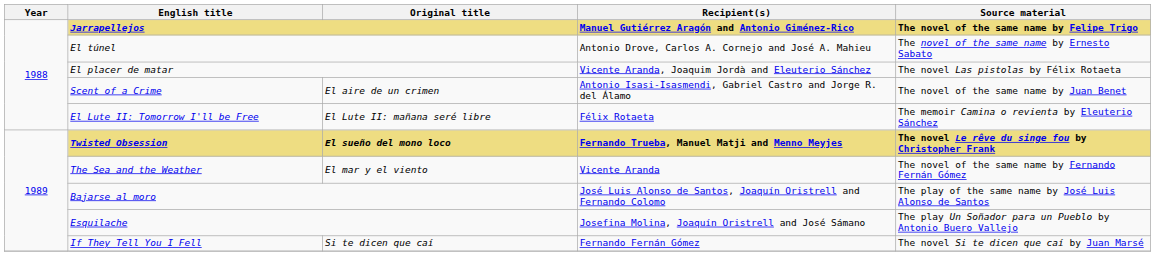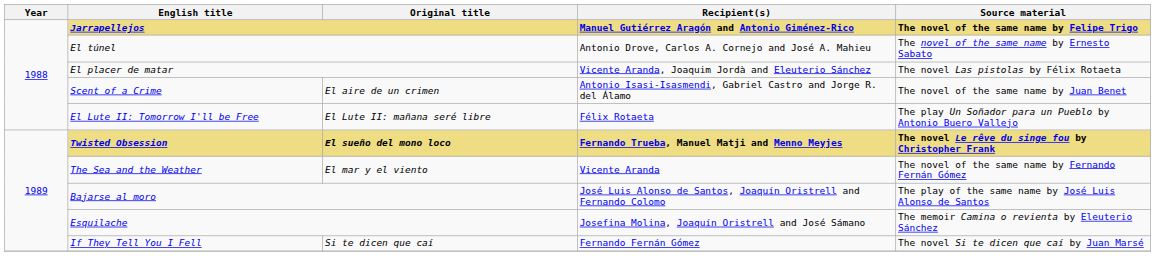 <table class="wikitable sortable" style="text-align:left;"style="width:95%">
 <tr>
 <th scope="col" style="width:5%;">Year</th>
 <th scope="col" style="width:20%;">English title</th>
 <th scope="col" style="width:20%;">Original title</th>
 <th scope="col" style="width:25%;">Recipient(s)</th>
 <th scope="col" style="width:20%;">Source material</th>
 </tr>
 <tr>
 <td rowspan="5" style="text-align:center;"><a href='#'>1988</a></td>
 <td colspan="2" style="background:#eedd82;"><strong><em><a href='#'>Jarrapellejos</a></em></strong></td>
 <td style="background:#eedd82;"><strong><a href='#'>Manuel Gutiérrez Aragón</a> and <a href='#'>Antonio Giménez-Rico</a></strong></td>
 <td style="background:#eedd82;"><strong>The novel of the same name by <a href='#'>Felipe Trigo</a></strong></td>
 </tr>
 <tr>
 <td colspan="2"><em>El túnel</em></td>
 <td>Antonio Drove, Carlos A. Cornejo and José A. Mahieu</td>
 <td>The <em><a href='#'>novel of the same name</a></em> by <a href='#'>Ernesto Sabato</a></td>
 </tr>
 <tr>
 <td colspan="2"><em>El placer de matar</em></td>
 <td><a href='#'>Vicente Aranda</a>, Joaquim Jordà and <a href='#'>Eleuterio Sánchez</a></td>
 <td>The novel <em>Las pistolas</em> by Félix Rotaeta</td>
 </tr>
 <tr>
 <td><em><a href='#'>Scent of a Crime</a></em></td>
 <td><em>El aire de un crimen</em></td>
 <td><a href='#'>Antonio Isasi-Isasmendi</a>, Gabriel Castro and Jorge R. del Álamo</td>
 <td>The novel of the same name by <a href='#'>Juan Benet</a></td>
 </tr>
 <tr>
 <td><em><a href='#'>El Lute II: Tomorrow I'll be Free</a></em></td>
 <td><em>El Lute II: mañana seré libre</em></td>
 <td><a href='#'>Félix Rotaeta</a></td>
-<td>The memoir <em>Camina o revienta</em> by <a href='#'>Eleuterio Sánchez</a></td>
+<td>The play <em>Un Soñador para un Pueblo</em> by <a href='#'>Antonio Buero Vallejo</a></td>
 </tr>
 <tr>
 <td rowspan="5" style="text-align:center;"><a href='#'>1989</a></td>
 <td style="background:#eedd82;"><strong><em><a href='#'>Twisted Obsession</a></em></strong></td>
 <td style="background:#eedd82;"><strong><em>El sueño del mono loco</em></strong></td>
 <td style="background:#eedd82;"><strong><a href='#'>Fernando Trueba</a>, Manuel Matji and <a href='#'>Menno Meyjes</a></strong></td>
 <td style="background:#eedd82;"><strong>The novel <em><a href='#'>Le rêve du singe fou</a></em> by <a href='#'>Christopher Frank</a></strong></td>
 </tr>
 <tr>
 <td><em><a href='#'>The Sea and the Weather</a></em></td>
 <td><em>El mar y el viento</em></td>
 <td><a href='#'>Vicente Aranda</a></td>
 <td>The novel of the same name by <a href='#'>Fernando Fernán Gómez</a></td>
 </tr>
 <tr>
 <td colspan="2"><em><a href='#'>Bajarse al moro</a></em></td>
 <td><a href='#'>José Luis Alonso de Santos</a>, <a href='#'>Joaquín Oristrell</a> and <a href='#'>Fernando Colomo</a></td>
 <td>The play of the same name by <a href='#'>José Luis Alonso de Santos</a></td>
 </tr>
 <tr>
 <td colspan="2"><em><a href='#'>Esquilache</a></em></td>
 <td><a href='#'>Josefina Molina</a>, <a href='#'>Joaquín Oristrell</a> and José Sámano</td>
-<td>The play <em>Un Soñador para un Pueblo</em> by <a href='#'>Antonio Buero Vallejo</a></td>
+<td>The memoir <em>Camina o revienta</em> by <a href='#'>Eleuterio Sánchez</a></td>
 </tr>
 <tr>
 <td><em><a href='#'>If They Tell You I Fell</a></em></td>
 <td><em>Si te dicen que caí</em></td>
 <td><a href='#'>Fernando Fernán Gómez</a></td>
 <td>The novel <em>Si te dicen que caí</em> by <a href='#'>Juan Marsé</a></td>
 </tr>
 <tr>
 </tr>
 </table>
